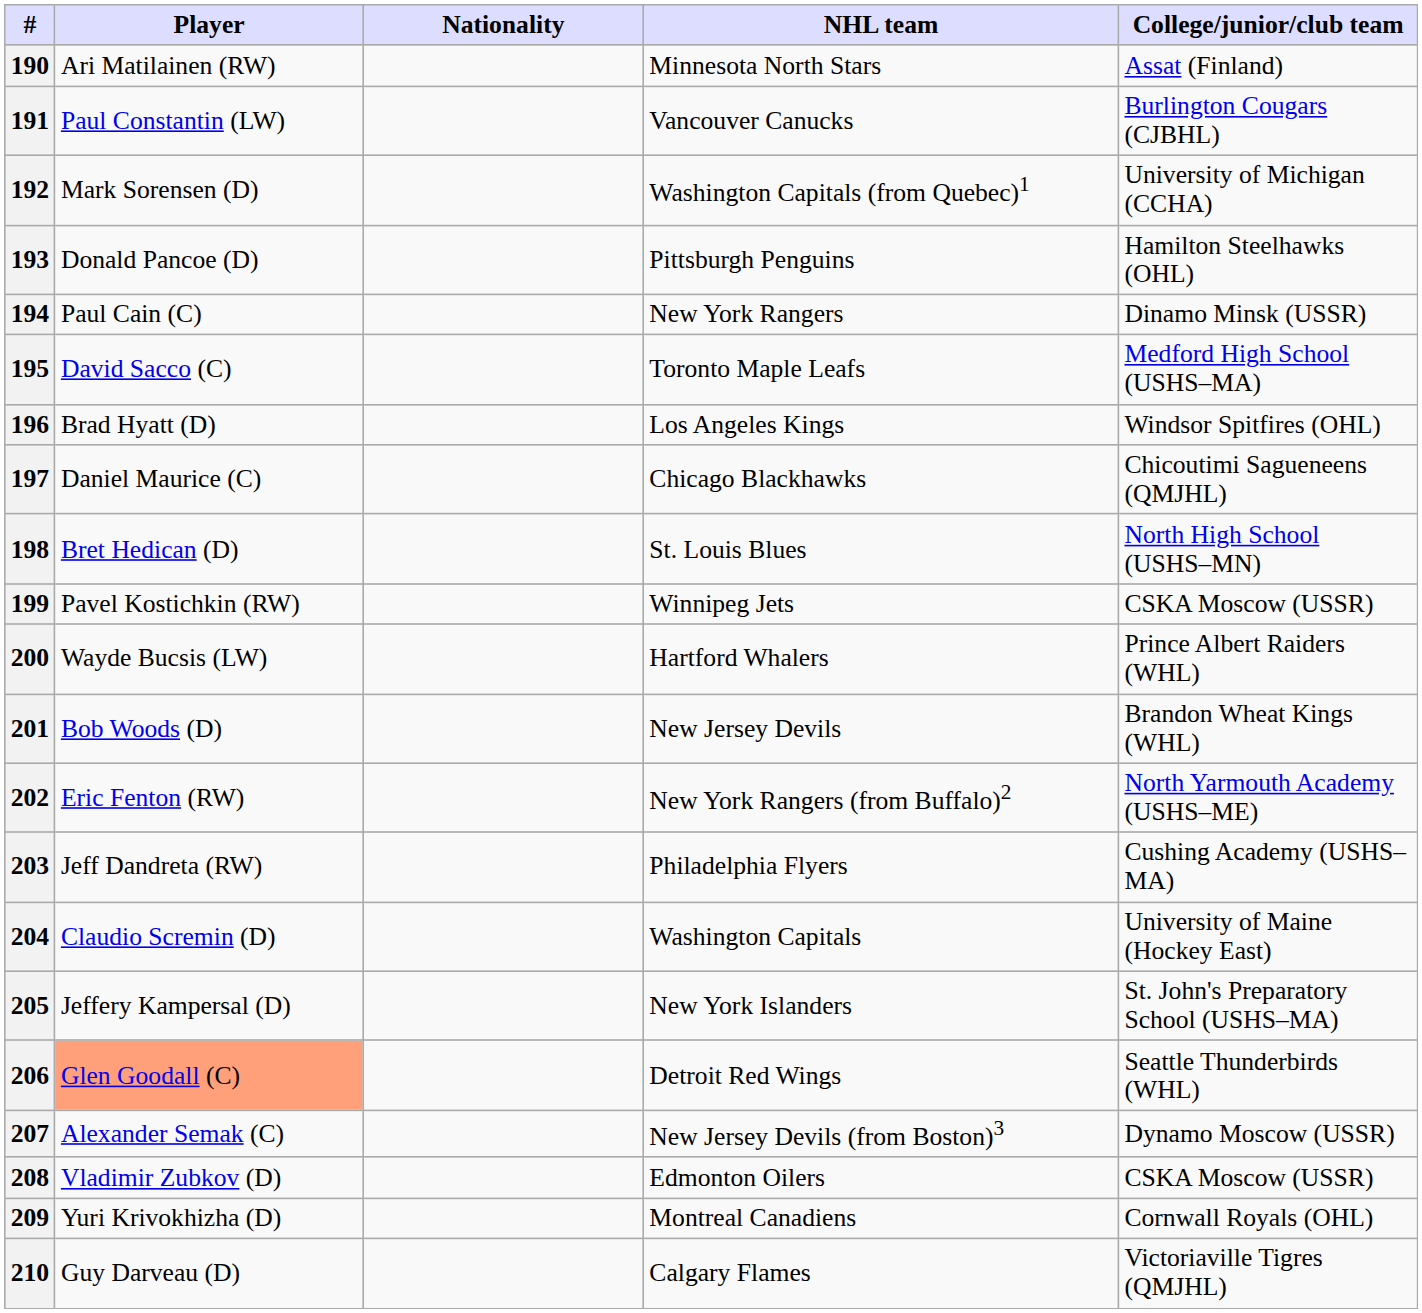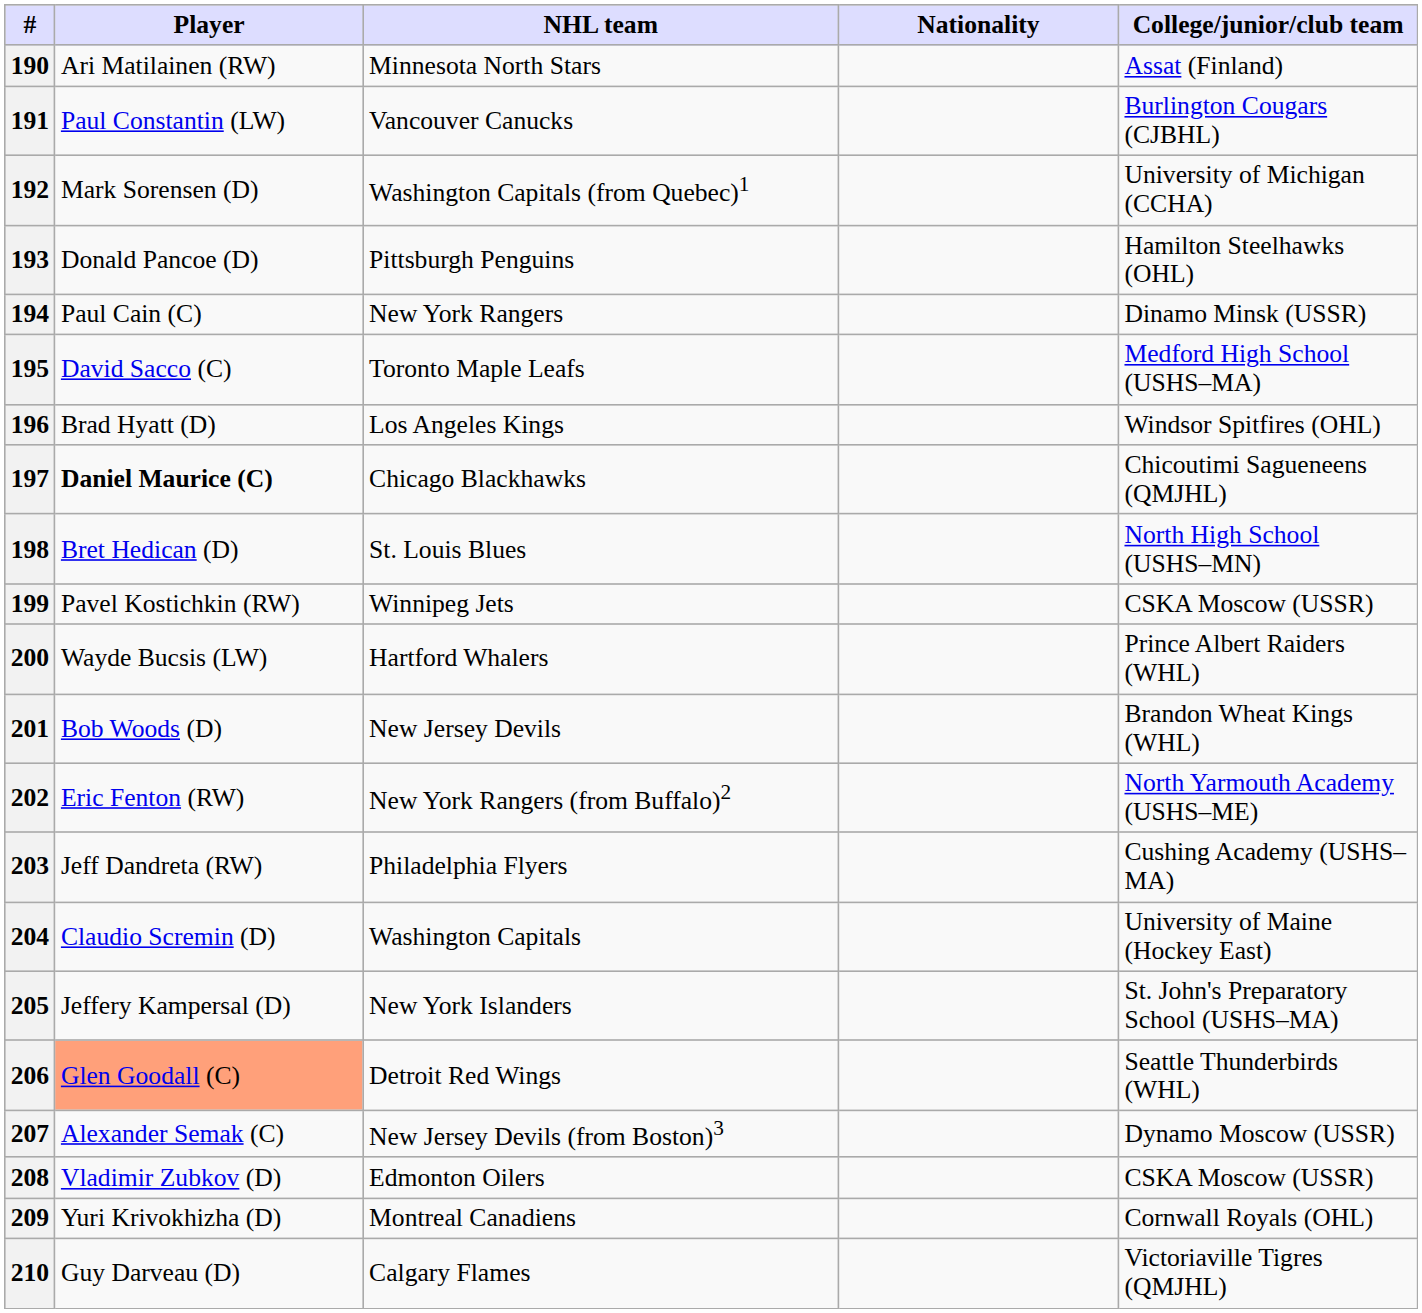 <table class="wikitable" style="width: 100%">
 <tr>
 <th style="background:#ddf; width:2.75%;">#</th>
 <th style="background:#ddf; width:22.0%;">Player</th>
+<th style="background:#ddf; width:34.0%;">NHL team</th>
 <th style="background:#ddf; width:20.0%;">Nationality</th>
-<th style="background:#ddf; width:34.0%;">NHL team</th>
 <th style="background:#ddf; width:100.0%;">College/junior/club team</th>
 </tr>
 <tr>
 <th>190</th>
 <td>Ari Matilainen (RW)</td>
+<td>Minnesota North Stars</td>
 <td></td>
-<td>Minnesota North Stars</td>
 <td><a href='#'>Assat</a> (Finland)</td>
 </tr>
 <tr>
 <th>191</th>
 <td><a href='#'>Paul Constantin</a> (LW)</td>
+<td>Vancouver Canucks</td>
 <td></td>
-<td>Vancouver Canucks</td>
 <td><a href='#'>Burlington Cougars</a> (CJBHL)</td>
 </tr>
 <tr>
 <th>192</th>
 <td>Mark Sorensen (D)</td>
+<td>Washington Capitals (from Quebec)<sup>1</sup></td>
 <td></td>
-<td>Washington Capitals (from Quebec)<sup>1</sup></td>
 <td>University of Michigan (CCHA)</td>
 </tr>
 <tr>
 <th>193</th>
 <td>Donald Pancoe (D)</td>
+<td>Pittsburgh Penguins</td>
 <td></td>
-<td>Pittsburgh Penguins</td>
 <td>Hamilton Steelhawks (OHL)</td>
 </tr>
 <tr>
 <th>194</th>
 <td>Paul Cain (C)</td>
+<td>New York Rangers</td>
 <td></td>
-<td>New York Rangers</td>
 <td>Dinamo Minsk (USSR)</td>
 </tr>
 <tr>
 <th>195</th>
 <td><a href='#'>David Sacco</a>  (C)</td>
+<td>Toronto Maple Leafs</td>
 <td></td>
-<td>Toronto Maple Leafs</td>
 <td><a href='#'>Medford High School</a> (USHS–MA)</td>
 </tr>
 <tr>
 <th>196</th>
 <td>Brad Hyatt (D)</td>
+<td>Los Angeles Kings</td>
 <td></td>
-<td>Los Angeles Kings</td>
 <td>Windsor Spitfires (OHL)</td>
 </tr>
 <tr>
 <th>197</th>
-<td>Daniel Maurice (C)</td>
+<td><strong>Daniel Maurice (C)</strong></td>
+<td>Chicago Blackhawks</td>
 <td></td>
-<td>Chicago Blackhawks</td>
 <td>Chicoutimi Sagueneens (QMJHL)</td>
 </tr>
 <tr>
 <th>198</th>
 <td><a href='#'>Bret Hedican</a> (D)</td>
+<td>St. Louis Blues</td>
 <td></td>
-<td>St. Louis Blues</td>
 <td><a href='#'>North High School</a> (USHS–MN)</td>
 </tr>
 <tr>
 <th>199</th>
 <td>Pavel Kostichkin (RW)</td>
+<td>Winnipeg Jets</td>
 <td></td>
-<td>Winnipeg Jets</td>
 <td>CSKA Moscow (USSR)</td>
 </tr>
 <tr>
 <th>200</th>
 <td>Wayde Bucsis (LW)</td>
+<td>Hartford Whalers</td>
 <td></td>
-<td>Hartford Whalers</td>
 <td>Prince Albert Raiders (WHL)</td>
 </tr>
 <tr>
 <th>201</th>
 <td><a href='#'>Bob Woods</a> (D)</td>
+<td>New Jersey Devils</td>
 <td></td>
-<td>New Jersey Devils</td>
 <td>Brandon Wheat Kings (WHL)</td>
 </tr>
 <tr>
 <th>202</th>
 <td><a href='#'>Eric Fenton</a> (RW)</td>
+<td>New York Rangers (from Buffalo)<sup>2</sup></td>
 <td></td>
-<td>New York Rangers (from Buffalo)<sup>2</sup></td>
 <td><a href='#'>North Yarmouth Academy</a> (USHS–ME)</td>
 </tr>
 <tr>
 <th>203</th>
 <td>Jeff Dandreta (RW)</td>
+<td>Philadelphia Flyers</td>
 <td></td>
-<td>Philadelphia Flyers</td>
 <td>Cushing Academy (USHS–MA)</td>
 </tr>
 <tr>
 <th>204</th>
 <td><a href='#'>Claudio Scremin</a> (D)</td>
+<td>Washington Capitals</td>
 <td></td>
-<td>Washington Capitals</td>
 <td>University of Maine (Hockey East)</td>
 </tr>
 <tr>
 <th>205</th>
 <td>Jeffery Kampersal (D)</td>
+<td>New York Islanders</td>
 <td></td>
-<td>New York Islanders</td>
 <td>St. John's Preparatory School (USHS–MA)</td>
 </tr>
 <tr>
 <th>206</th>
 <td style="background: lightsalmon;"><a href='#'>Glen Goodall</a> (C)</td>
+<td>Detroit Red Wings</td>
 <td></td>
-<td>Detroit Red Wings</td>
 <td>Seattle Thunderbirds (WHL)</td>
 </tr>
 <tr>
 <th>207</th>
 <td><a href='#'>Alexander Semak</a> (C)</td>
+<td>New Jersey Devils (from Boston)<sup>3</sup></td>
 <td></td>
-<td>New Jersey Devils (from Boston)<sup>3</sup></td>
 <td>Dynamo Moscow (USSR)</td>
 </tr>
 <tr>
 <th>208</th>
 <td><a href='#'>Vladimir Zubkov</a> (D)</td>
+<td>Edmonton Oilers</td>
 <td></td>
-<td>Edmonton Oilers</td>
 <td>CSKA Moscow (USSR)</td>
 </tr>
 <tr>
 <th>209</th>
 <td>Yuri Krivokhizha (D)</td>
+<td>Montreal Canadiens</td>
 <td></td>
-<td>Montreal Canadiens</td>
 <td>Cornwall Royals (OHL)</td>
 </tr>
 <tr>
 <th>210</th>
 <td>Guy Darveau (D)</td>
+<td>Calgary Flames</td>
 <td></td>
-<td>Calgary Flames</td>
 <td>Victoriaville Tigres (QMJHL)</td>
 </tr>
 </table>
